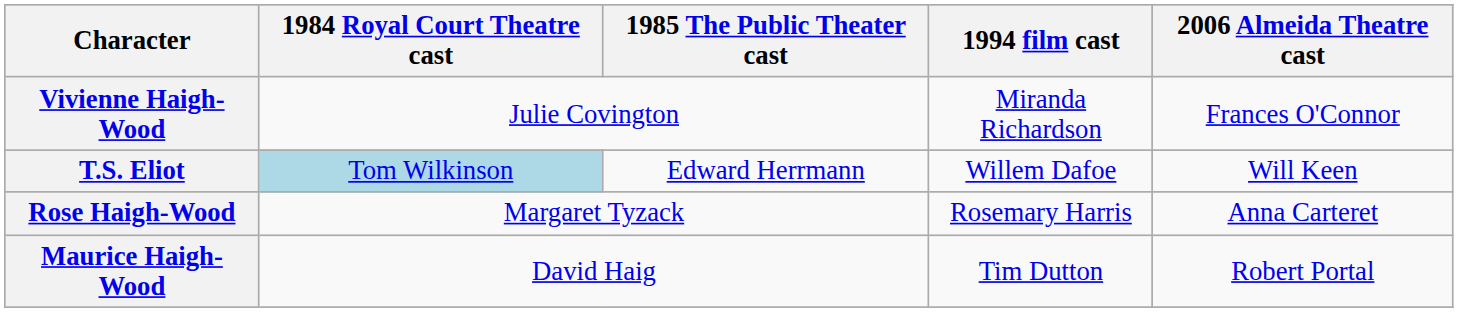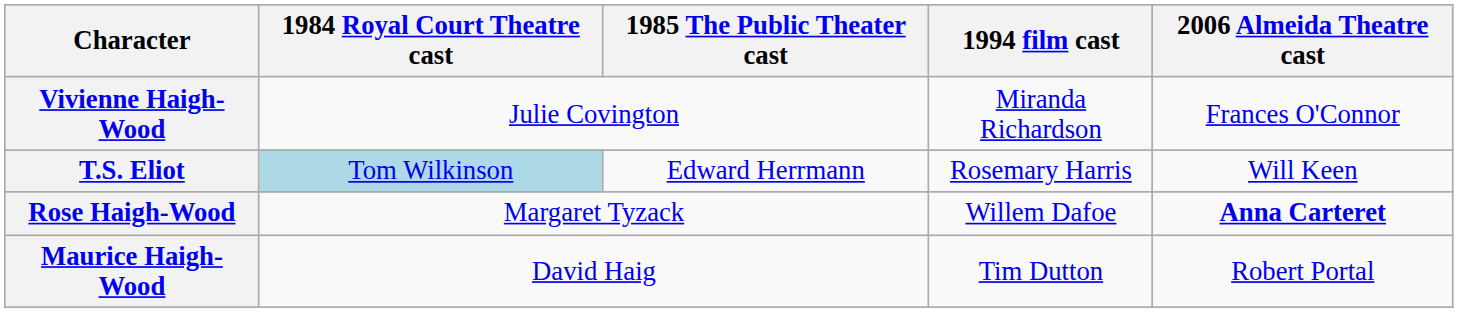 <table class="wikitable">
 <tr>
 <th>Character</th>
 <th>1984 <a href='#'>Royal Court Theatre</a> cast</th>
 <th>1985 <a href='#'>The Public Theater</a> cast</th>
 <th>1994 <a href='#'>film</a> cast</th>
 <th>2006 <a href='#'>Almeida Theatre</a> cast</th>
 </tr>
 <tr>
 <th scope="row"><a href='#'>Vivienne Haigh-Wood</a></th>
 <td align="center" colspan="2"><a href='#'>Julie Covington</a></td>
 <td align="center" colspan="1"><a href='#'>Miranda Richardson</a></td>
 <td align="center" colspan="1"><a href='#'>Frances O'Connor</a></td>
 </tr>
 <tr>
 <th scope="row"><a href='#'>T.S. Eliot</a></th>
 <td align="center" colspan="1" style="background: lightblue;"><a href='#'>Tom Wilkinson</a></td>
 <td align="center" colspan="1"><a href='#'>Edward Herrmann</a></td>
-<td align="center"><a href='#'>Willem Dafoe</a></td>
+<td align="center"><a href='#'>Rosemary Harris</a></td>
 <td align="center"><a href='#'>Will Keen</a></td>
 </tr>
 <tr>
 <th scope="row"><a href='#'>Rose Haigh-Wood</a></th>
 <td align="center" colspan="2"><a href='#'>Margaret Tyzack</a></td>
-<td align="center"><a href='#'>Rosemary Harris</a></td>
-<td align="center"><a href='#'>Anna Carteret</a></td>
+<td align="center"><a href='#'>Willem Dafoe</a></td>
+<td align="center"><strong><a href='#'>Anna Carteret</a></strong></td>
 </tr>
 <tr>
 <th scope="row"><a href='#'>Maurice Haigh-Wood</a></th>
 <td align="center" colspan="2"><a href='#'>David Haig</a></td>
 <td align="center"><a href='#'>Tim Dutton</a></td>
 <td align="center"><a href='#'>Robert Portal</a></td>
 </tr>
 </table>
